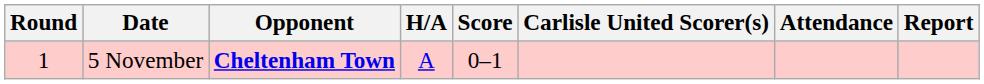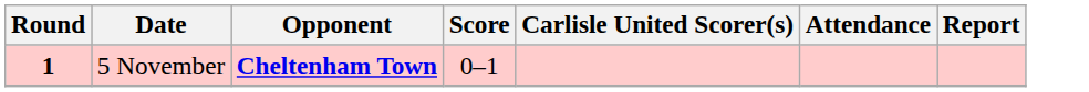 <table class="wikitable" style="text-align:center">
 <tr>
 <th>Round</th>
 <th>Date</th>
 <th>Opponent</th>
-<th>H/A</th>
 <th>Score</th>
 <th>Carlisle United Scorer(s)</th>
 <th>Attendance</th>
 <th>Report</th>
 </tr>
 <tr bgcolor=#FFCCCC>
-<td>1</td>
+<td><strong>1</strong></td>
 <td align=left>5 November</td>
 <td align=left><strong><a href='#'>Cheltenham Town</a></strong></td>
-<td><a href='#'>A</a></td>
 <td>0–1</td>
 <td align=left></td>
 <td></td>
 <td></td>
 </tr>
 </table>
